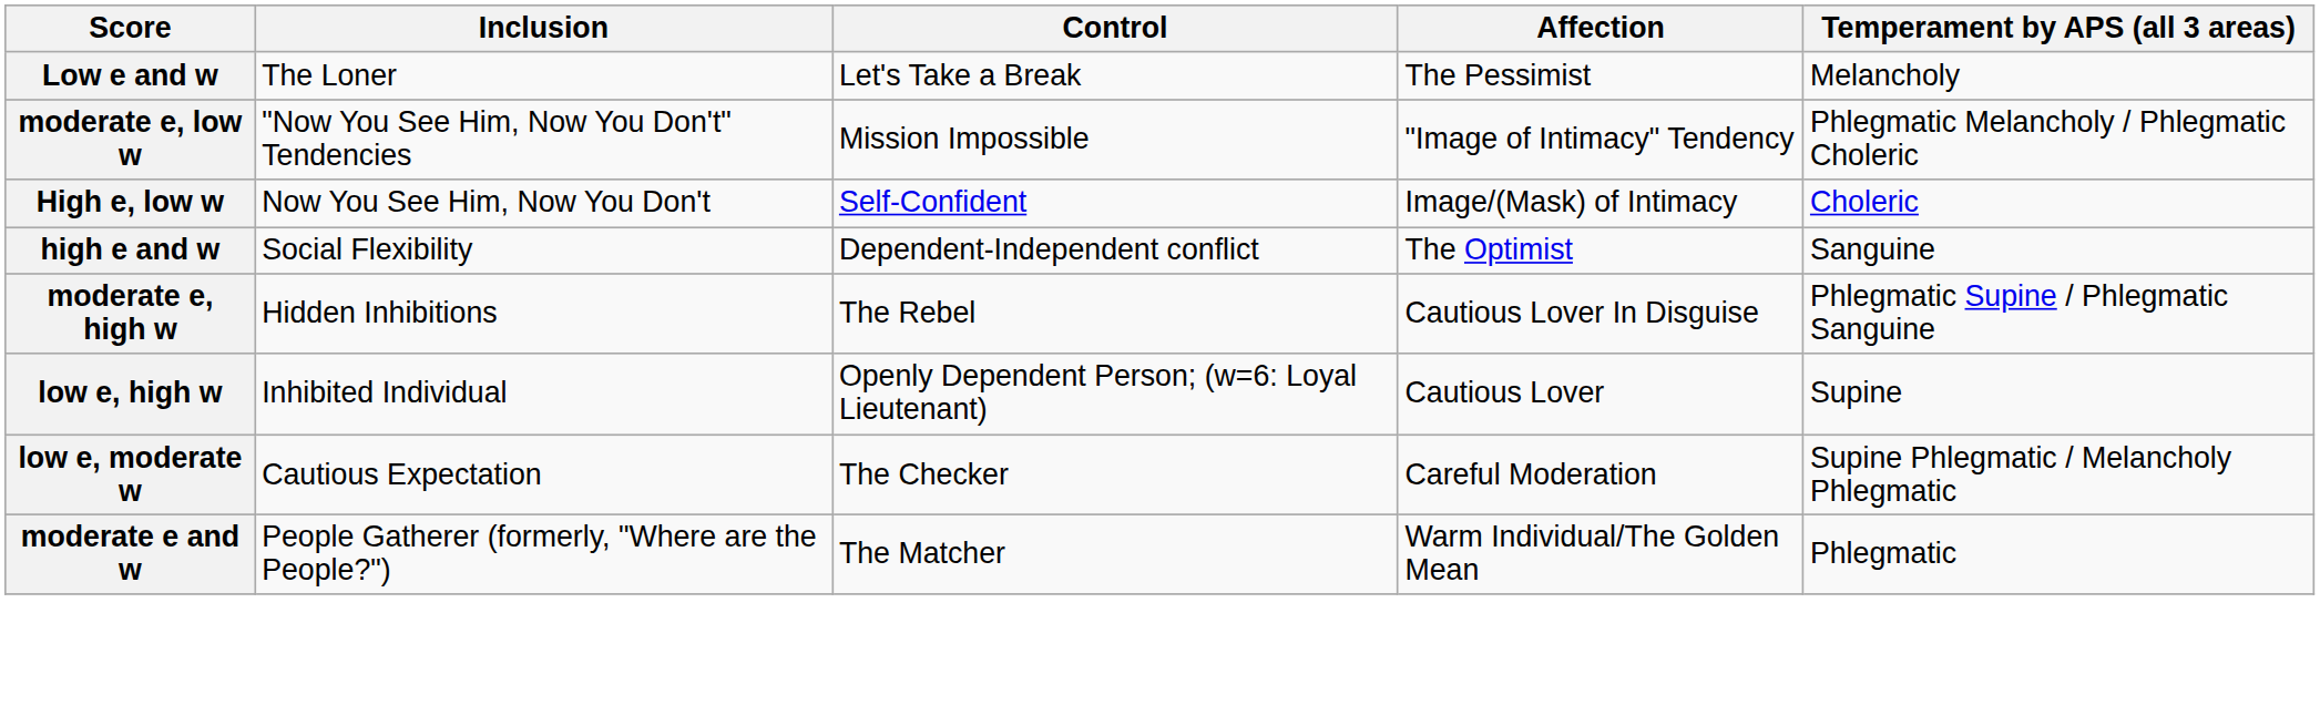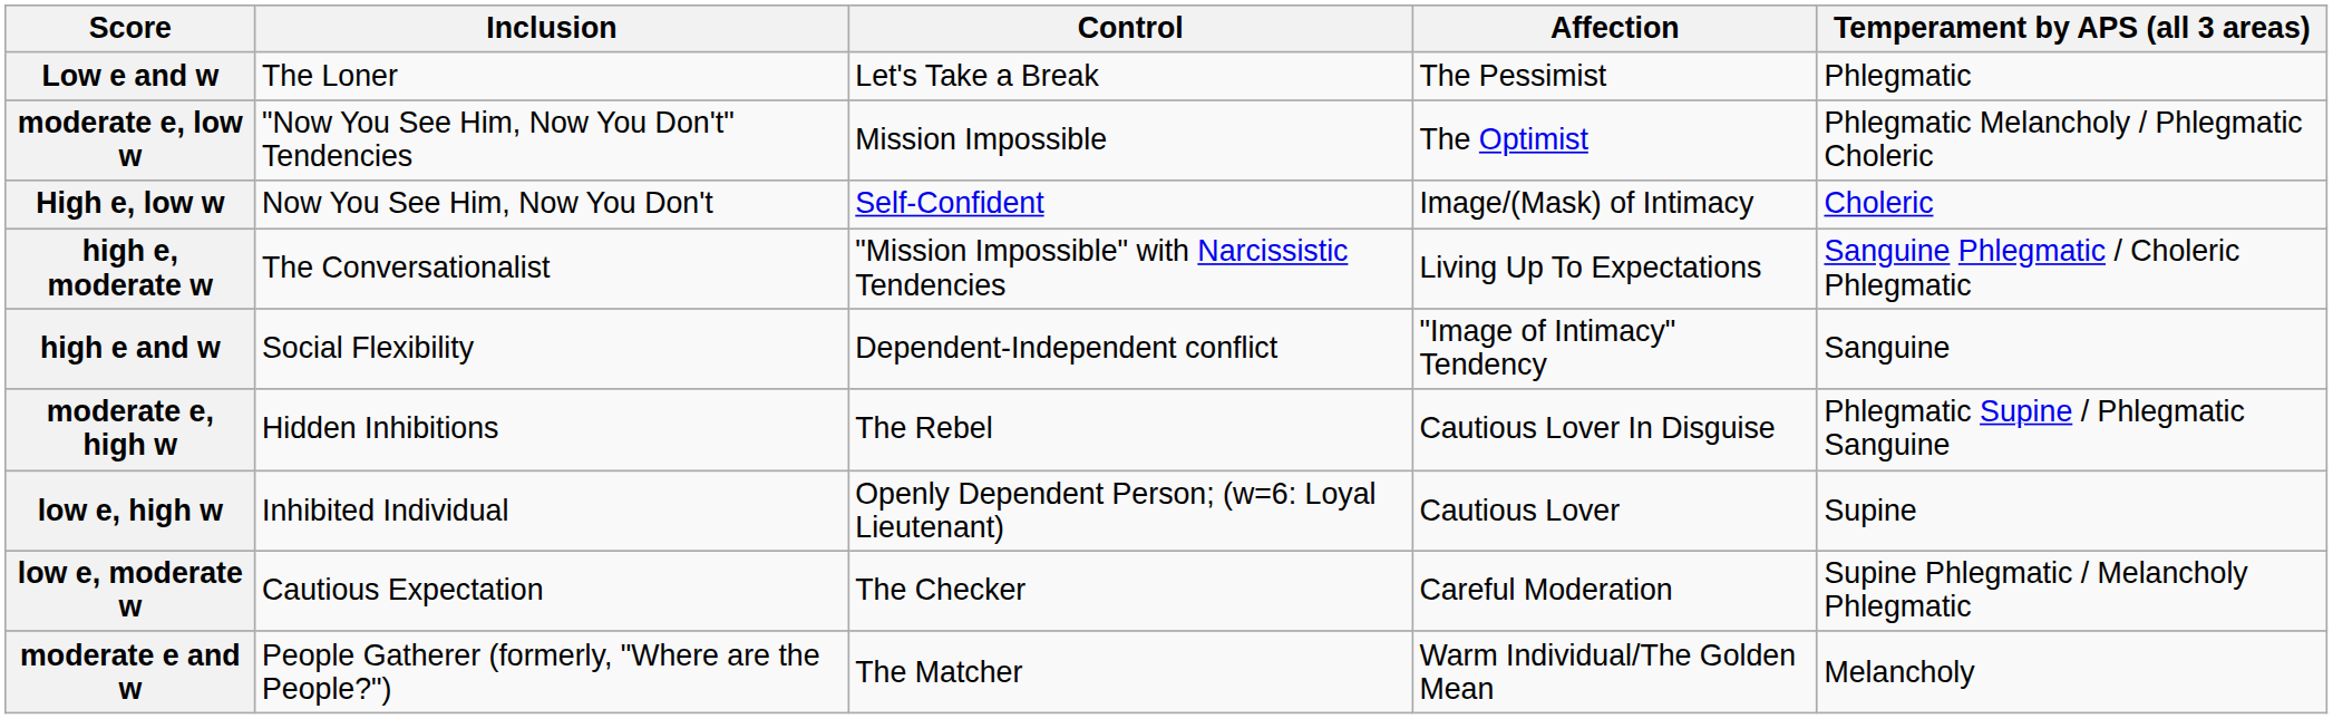 <table class="wikitable">
 <tr>
 <th>Score</th>
 <th>Inclusion</th>
 <th>Control</th>
 <th>Affection</th>
 <th>Temperament by APS (all 3 areas)</th>
 </tr>
 <tr>
 <th>Low e and w</th>
 <td>The Loner</td>
 <td>Let's Take a Break</td>
 <td>The Pessimist</td>
-<td>Melancholy</td>
+<td>Phlegmatic</td>
 </tr>
 <tr>
 <th>moderate e, low w</th>
 <td>"Now You See Him, Now You Don't" Tendencies</td>
 <td>Mission Impossible</td>
-<td>"Image of Intimacy" Tendency</td>
+<td>The <a href='#'>Optimist</a></td>
 <td>Phlegmatic Melancholy / Phlegmatic Choleric</td>
 </tr>
 <tr>
 <th>High e, low w</th>
 <td>Now You See Him, Now You Don't</td>
 <td><a href='#'>Self-Confident</a></td>
 <td>Image/(Mask) of Intimacy</td>
 <td><a href='#'>Choleric</a></td>
 </tr>
 <tr>
+<th>high e, moderate w</th>
+<td>The Conversationalist</td>
+<td>"Mission Impossible" with <a href='#'>Narcissistic</a> Tendencies</td>
+<td>Living Up To Expectations</td>
+<td><a href='#'>Sanguine</a> <a href='#'>Phlegmatic</a> / Choleric Phlegmatic</td>
+</tr>
+<tr>
 <th>high e and w</th>
 <td>Social Flexibility</td>
 <td>Dependent-Independent conflict</td>
-<td>The <a href='#'>Optimist</a></td>
+<td>"Image of Intimacy" Tendency</td>
 <td>Sanguine</td>
 </tr>
 <tr>
 <th>moderate e, high w</th>
 <td>Hidden Inhibitions</td>
 <td>The Rebel</td>
 <td>Cautious Lover In Disguise</td>
 <td>Phlegmatic <a href='#'>Supine</a> / Phlegmatic Sanguine</td>
 </tr>
 <tr>
 <th>low e, high w</th>
 <td>Inhibited Individual</td>
 <td>Openly Dependent Person; (w=6: Loyal Lieutenant)</td>
 <td>Cautious Lover</td>
 <td>Supine</td>
 </tr>
 <tr>
 <th>low e, moderate w</th>
 <td>Cautious Expectation</td>
 <td>The Checker</td>
 <td>Careful Moderation</td>
 <td>Supine Phlegmatic / Melancholy Phlegmatic</td>
 </tr>
 <tr>
 <th>moderate e and w</th>
 <td>People Gatherer (formerly, "Where are the People?")</td>
 <td>The Matcher</td>
 <td>Warm Individual/The Golden Mean</td>
-<td>Phlegmatic</td>
+<td>Melancholy</td>
 </tr>
 </table>
